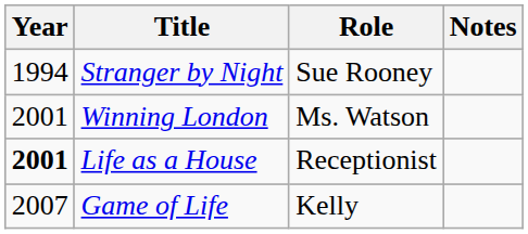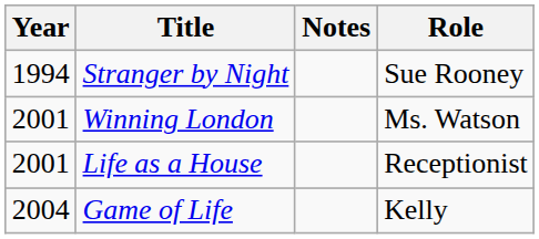 <table class="wikitable sortable">
 <tr>
 <th>Year</th>
 <th>Title</th>
+<th>Notes</th>
 <th>Role</th>
-<th>Notes</th>
 </tr>
 <tr>
 <td>1994</td>
 <td><em><a href='#'>Stranger by Night</a></em></td>
+<td></td>
 <td>Sue Rooney</td>
-<td></td>
 </tr>
 <tr>
 <td>2001</td>
 <td><em><a href='#'>Winning London</a></em></td>
+<td></td>
 <td>Ms. Watson</td>
-<td></td>
 </tr>
 <tr>
-<td><strong>2001</strong></td>
+<td>2001</td>
 <td><em><a href='#'>Life as a House</a></em></td>
+<td></td>
 <td>Receptionist</td>
-<td></td>
 </tr>
 <tr>
-<td>2007</td>
+<td>2004</td>
 <td><a href='#'><em>Game of Life</em></a></td>
+<td></td>
 <td>Kelly</td>
-<td></td>
 </tr>
 </table>
